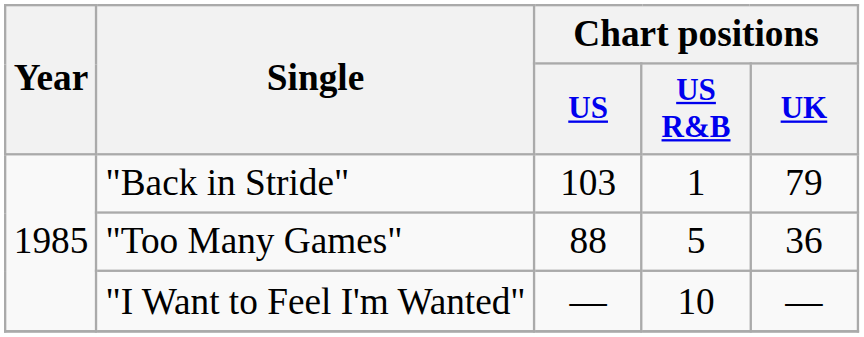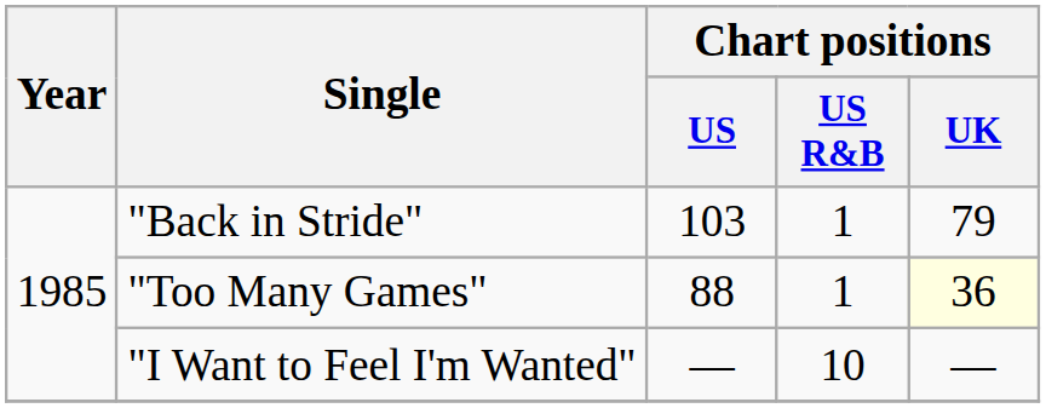 <table class="wikitable" style="text-align:center;">
 <tr>
 <th rowspan="2">Year</th>
 <th rowspan="2">Single</th>
 <th colspan="3">Chart positions</th>
 </tr>
 <tr style="font-size:smaller;">
 <th width="40"><a href='#'>US</a></th>
 <th width="40"><a href='#'>US<br>R&B</a></th>
 <th width="40"><a href='#'>UK</a></th>
 </tr>
 <tr>
 <td rowspan="3">1985</td>
 <td align="left">"Back in Stride"</td>
 <td>103</td>
 <td>1</td>
 <td>79</td>
 </tr>
 <tr>
 <td align="left">"Too Many Games"</td>
 <td>88</td>
-<td>5</td>
-<td>36</td>
+<td>1</td>
+<td style="background: lightyellow;">36</td>
 </tr>
 <tr>
 <td align="left">"I Want to Feel I'm Wanted"</td>
 <td>—</td>
 <td>10</td>
 <td>—</td>
 </tr>
 <tr>
 </tr>
 </table>
